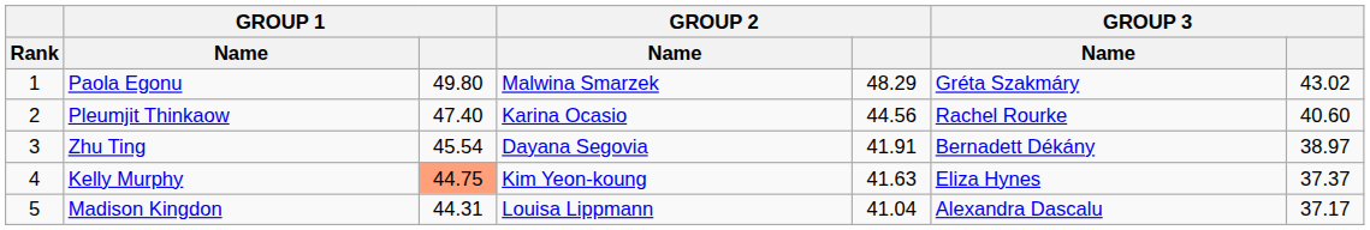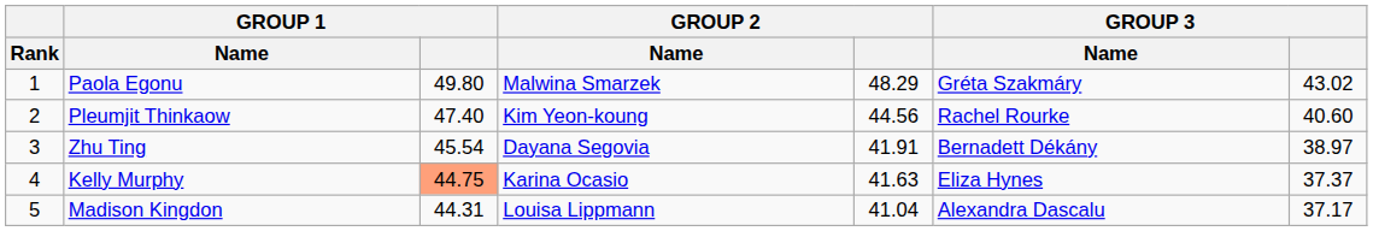 <table class="wikitable" style="font-size:90%">
 <tr>
 <th></th>
 <th colspan="2">GROUP 1</th>
 <th colspan="2">GROUP 2</th>
 <th colspan="2">GROUP 3</th>
 </tr>
 <tr>
 <th width=30>Rank</th>
 <th width=250>Name</th>
 <th width=50></th>
 <th width=250>Name</th>
 <th width=50></th>
 <th width=250>Name</th>
 <th width=50></th>
 </tr>
 <tr>
 <td align=center>1</td>
 <td> <a href='#'>Paola Egonu</a></td>
 <td align=center>49.80</td>
 <td> <a href='#'>Malwina Smarzek</a></td>
 <td align=center>48.29</td>
 <td> <a href='#'>Gréta Szakmáry</a></td>
 <td align=center>43.02</td>
 </tr>
 <tr>
 <td align=center>2</td>
 <td> <a href='#'>Pleumjit Thinkaow</a></td>
 <td align=center>47.40</td>
-<td> <a href='#'>Karina Ocasio</a></td>
+<td> <a href='#'>Kim Yeon-koung</a></td>
 <td align=center>44.56</td>
 <td> <a href='#'>Rachel Rourke</a></td>
 <td align=center>40.60</td>
 </tr>
 <tr>
 <td align=center>3</td>
 <td> <a href='#'>Zhu Ting</a></td>
 <td align=center>45.54</td>
 <td> <a href='#'>Dayana Segovia</a></td>
 <td align=center>41.91</td>
 <td> <a href='#'>Bernadett Dékány</a></td>
 <td align=center>38.97</td>
 </tr>
 <tr>
 <td align=center>4</td>
 <td> <a href='#'>Kelly Murphy</a></td>
 <td align=center style="background: lightsalmon;">44.75</td>
-<td> <a href='#'>Kim Yeon-koung</a></td>
+<td> <a href='#'>Karina Ocasio</a></td>
 <td align=center>41.63</td>
 <td> <a href='#'>Eliza Hynes</a></td>
 <td align=center>37.37</td>
 </tr>
 <tr>
 <td align=center>5</td>
 <td> <a href='#'>Madison Kingdon</a></td>
 <td align=center>44.31</td>
 <td> <a href='#'>Louisa Lippmann</a></td>
 <td align=center>41.04</td>
 <td> <a href='#'>Alexandra Dascalu</a></td>
 <td align=center>37.17</td>
 </tr>
 </table>
